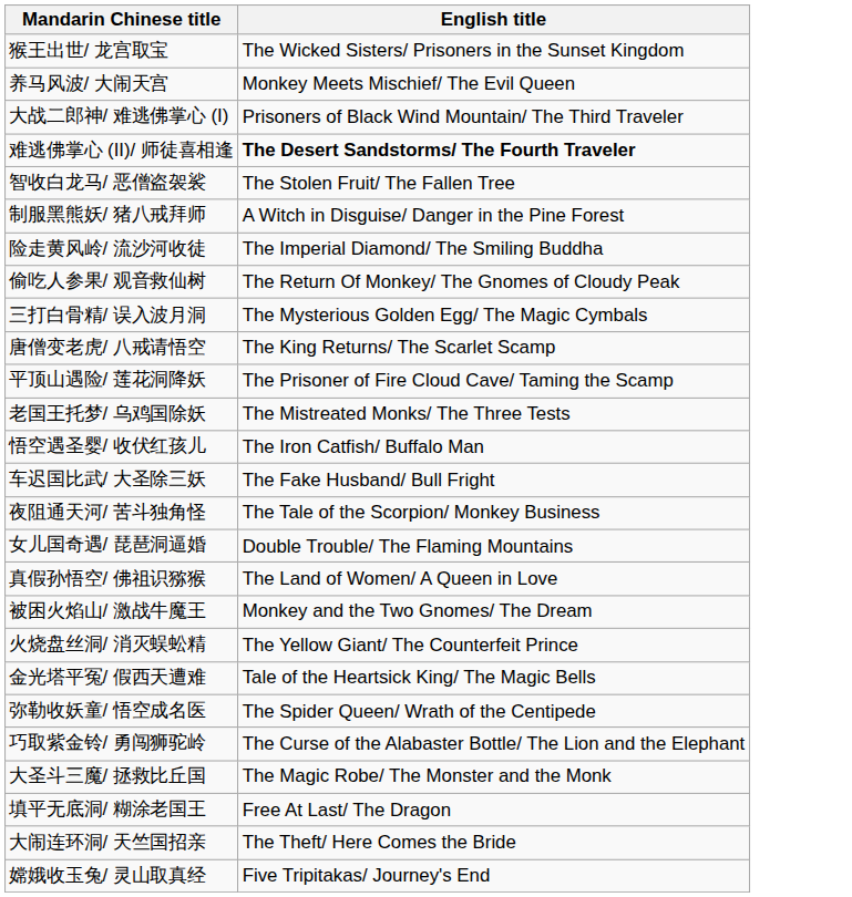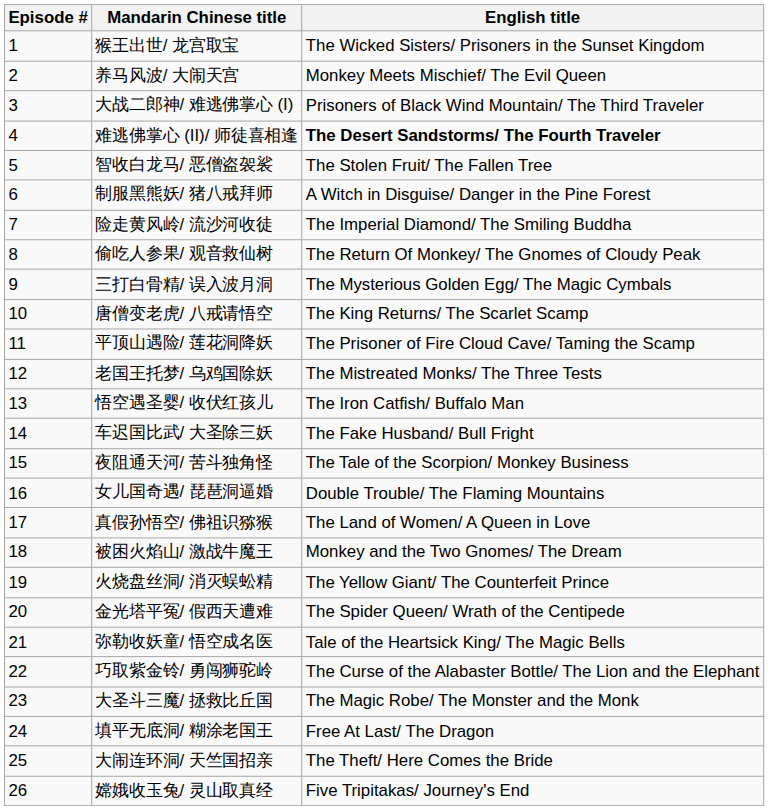 <table class="wikitable">
 <tr>
+<th>Episode #</th>
 <th>Mandarin Chinese title</th>
 <th>English title</th>
 </tr>
 <tr>
+<td>1</td>
 <td>猴王出世/ 龙宫取宝</td>
 <td>The Wicked Sisters/ Prisoners in the Sunset Kingdom</td>
 </tr>
 <tr>
+<td>2</td>
 <td>养马风波/ 大闹天宫</td>
 <td>Monkey Meets Mischief/ The Evil Queen</td>
 </tr>
 <tr>
+<td>3</td>
 <td>大战二郎神/ 难逃佛掌心 (I)</td>
 <td>Prisoners of Black Wind Mountain/ The Third Traveler</td>
 </tr>
 <tr>
+<td>4</td>
 <td>难逃佛掌心 (II)/ 师徒喜相逢</td>
 <td><strong>The Desert Sandstorms/ The Fourth Traveler</strong></td>
 </tr>
 <tr>
+<td>5</td>
 <td>智收白龙马/ 恶僧盗袈裟</td>
 <td>The Stolen Fruit/ The Fallen Tree</td>
 </tr>
 <tr>
+<td>6</td>
 <td>制服黑熊妖/ 猪八戒拜师</td>
 <td>A Witch in Disguise/ Danger in the Pine Forest</td>
 </tr>
 <tr>
+<td>7</td>
 <td>险走黄风岭/ 流沙河收徒</td>
 <td>The Imperial Diamond/ The Smiling Buddha</td>
 </tr>
 <tr>
+<td>8</td>
 <td>偷吃人参果/ 观音救仙树</td>
 <td>The Return Of Monkey/ The Gnomes of Cloudy Peak</td>
 </tr>
 <tr>
+<td>9</td>
 <td>三打白骨精/ 误入波月洞</td>
 <td>The Mysterious Golden Egg/ The Magic Cymbals</td>
 </tr>
 <tr>
+<td>10</td>
 <td>唐僧变老虎/ 八戒请悟空</td>
 <td>The King Returns/ The Scarlet Scamp</td>
 </tr>
 <tr>
+<td>11</td>
 <td>平顶山遇险/ 莲花洞降妖</td>
 <td>The Prisoner of Fire Cloud Cave/ Taming the Scamp</td>
 </tr>
 <tr>
+<td>12</td>
 <td>老国王托梦/ 乌鸡国除妖</td>
 <td>The Mistreated Monks/ The Three Tests</td>
 </tr>
 <tr>
+<td>13</td>
 <td>悟空遇圣婴/ 收伏红孩儿</td>
 <td>The Iron Catfish/ Buffalo Man</td>
 </tr>
 <tr>
+<td>14</td>
 <td>车迟国比武/ 大圣除三妖</td>
 <td>The Fake Husband/ Bull Fright</td>
 </tr>
 <tr>
+<td>15</td>
 <td>夜阻通天河/ 苦斗独角怪</td>
 <td>The Tale of the Scorpion/ Monkey Business</td>
 </tr>
 <tr>
+<td>16</td>
 <td>女儿国奇遇/ 琵琶洞逼婚</td>
 <td>Double Trouble/ The Flaming Mountains</td>
 </tr>
 <tr>
+<td>17</td>
 <td>真假孙悟空/ 佛祖识猕猴</td>
 <td>The Land of Women/ A Queen in Love</td>
 </tr>
 <tr>
+<td>18</td>
 <td>被困火焰山/ 激战牛魔王</td>
 <td>Monkey and the Two Gnomes/ The Dream</td>
 </tr>
 <tr>
+<td>19</td>
 <td>火烧盘丝洞/ 消灭蜈蚣精</td>
 <td>The Yellow Giant/ The Counterfeit Prince</td>
 </tr>
 <tr>
+<td>20</td>
 <td>金光塔平冤/ 假西天遭难</td>
+<td>The Spider Queen/ Wrath of the Centipede</td>
+</tr>
+<tr>
+<td>21</td>
+<td>弥勒收妖童/ 悟空成名医</td>
 <td>Tale of the Heartsick King/ The Magic Bells</td>
 </tr>
 <tr>
-<td>弥勒收妖童/ 悟空成名医</td>
-<td>The Spider Queen/ Wrath of the Centipede</td>
-</tr>
-<tr>
+<td>22</td>
 <td>巧取紫金铃/ 勇闯狮驼岭</td>
 <td>The Curse of the Alabaster Bottle/ The Lion and the Elephant</td>
 </tr>
 <tr>
+<td>23</td>
 <td>大圣斗三魔/ 拯救比丘国</td>
 <td>The Magic Robe/ The Monster and the Monk</td>
 </tr>
 <tr>
+<td>24</td>
 <td>填平无底洞/ 糊涂老国王</td>
 <td>Free At Last/ The Dragon</td>
 </tr>
 <tr>
+<td>25</td>
 <td>大闹连环洞/ 天竺国招亲</td>
 <td>The Theft/ Here Comes the Bride</td>
 </tr>
 <tr>
+<td>26</td>
 <td>嫦娥收玉兔/ 灵山取真经</td>
 <td>Five Tripitakas/ Journey's End</td>
 </tr>
 </table>
